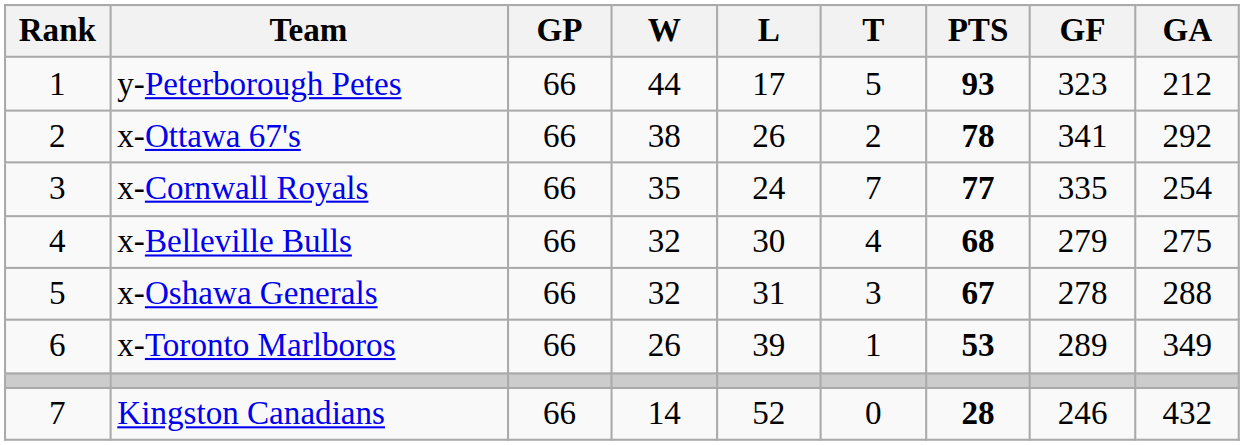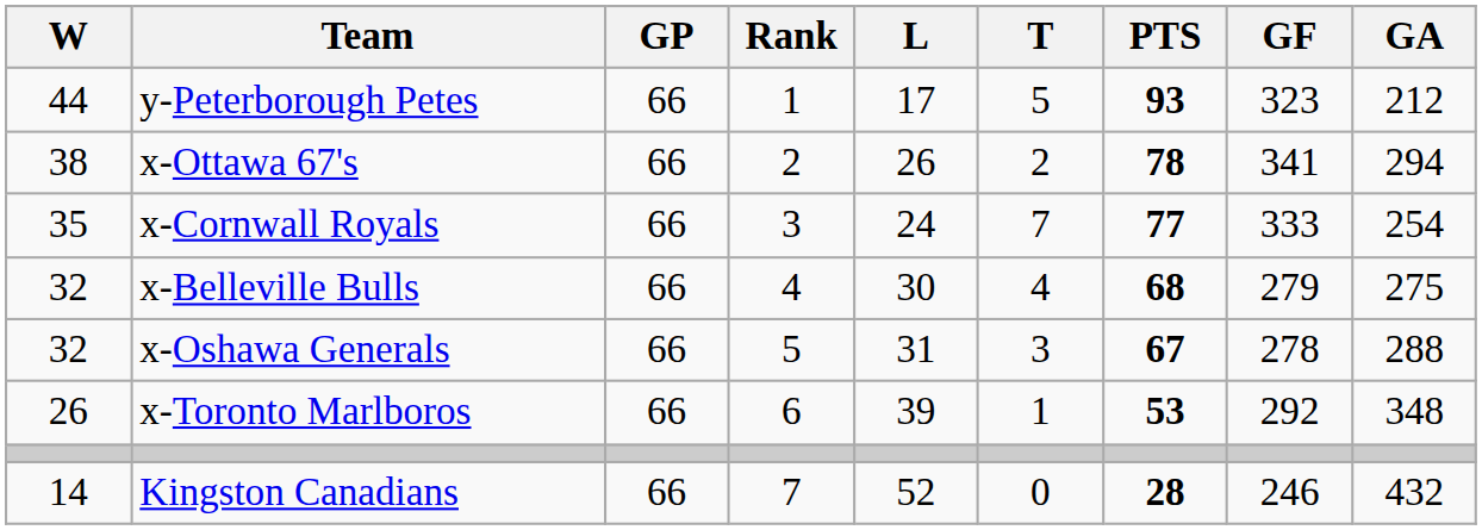 <table class="wikitable sortable" style="text-align:center">
 <tr>
-<th width="7.5%">Rank</th>
+<th width="7.5%">W</th>
 <th width="28.5%">Team</th>
 <th width="7.5%">GP</th>
-<th width="7.5%">W</th>
+<th width="7.5%">Rank</th>
 <th width="7.5%">L</th>
 <th width="7.5%">T</th>
 <th width="7.5%">PTS</th>
 <th width="7.5%">GF</th>
 <th width="7.5%">GA</th>
 </tr>
 <tr>
-<td>1</td>
+<td>44</td>
 <td align=left>y-<a href='#'>Peterborough Petes</a></td>
 <td>66</td>
-<td>44</td>
+<td>1</td>
 <td>17</td>
 <td>5</td>
 <td><strong>93</strong></td>
 <td>323</td>
 <td>212</td>
 </tr>
 <tr>
-<td>2</td>
+<td>38</td>
 <td align=left>x-<a href='#'>Ottawa 67's</a></td>
 <td>66</td>
-<td>38</td>
+<td>2</td>
 <td>26</td>
 <td>2</td>
 <td><strong>78</strong></td>
 <td>341</td>
-<td>292</td>
+<td>294</td>
 </tr>
 <tr>
-<td>3</td>
+<td>35</td>
 <td align=left>x-<a href='#'>Cornwall Royals</a></td>
 <td>66</td>
-<td>35</td>
+<td>3</td>
 <td>24</td>
 <td>7</td>
 <td><strong>77</strong></td>
-<td>335</td>
+<td>333</td>
 <td>254</td>
 </tr>
 <tr>
-<td>4</td>
+<td>32</td>
 <td align=left>x-<a href='#'>Belleville Bulls</a></td>
 <td>66</td>
-<td>32</td>
+<td>4</td>
 <td>30</td>
 <td>4</td>
 <td><strong>68</strong></td>
 <td>279</td>
 <td>275</td>
 </tr>
 <tr>
-<td>5</td>
+<td>32</td>
 <td align=left>x-<a href='#'>Oshawa Generals</a></td>
 <td>66</td>
-<td>32</td>
+<td>5</td>
 <td>31</td>
 <td>3</td>
 <td><strong>67</strong></td>
 <td>278</td>
 <td>288</td>
 </tr>
 <tr>
-<td>6</td>
+<td>26</td>
 <td align=left>x-<a href='#'>Toronto Marlboros</a></td>
 <td>66</td>
-<td>26</td>
+<td>6</td>
 <td>39</td>
 <td>1</td>
 <td><strong>53</strong></td>
-<td>289</td>
-<td>349</td>
+<td>292</td>
+<td>348</td>
 </tr>
 <tr style="background-color:#cccccc;">
 <td></td>
 <td></td>
 <td></td>
 <td></td>
 <td></td>
 <td></td>
 <td></td>
 <td></td>
 <td></td>
 </tr>
 <tr>
-<td>7</td>
+<td>14</td>
 <td align=left><a href='#'>Kingston Canadians</a></td>
 <td>66</td>
-<td>14</td>
+<td>7</td>
 <td>52</td>
 <td>0</td>
 <td><strong>28</strong></td>
 <td>246</td>
 <td>432</td>
 </tr>
 </table>
